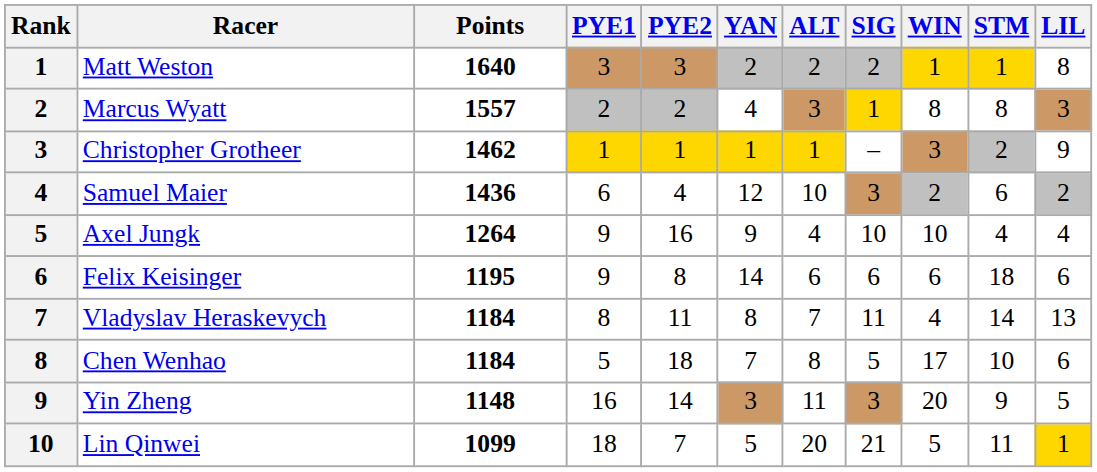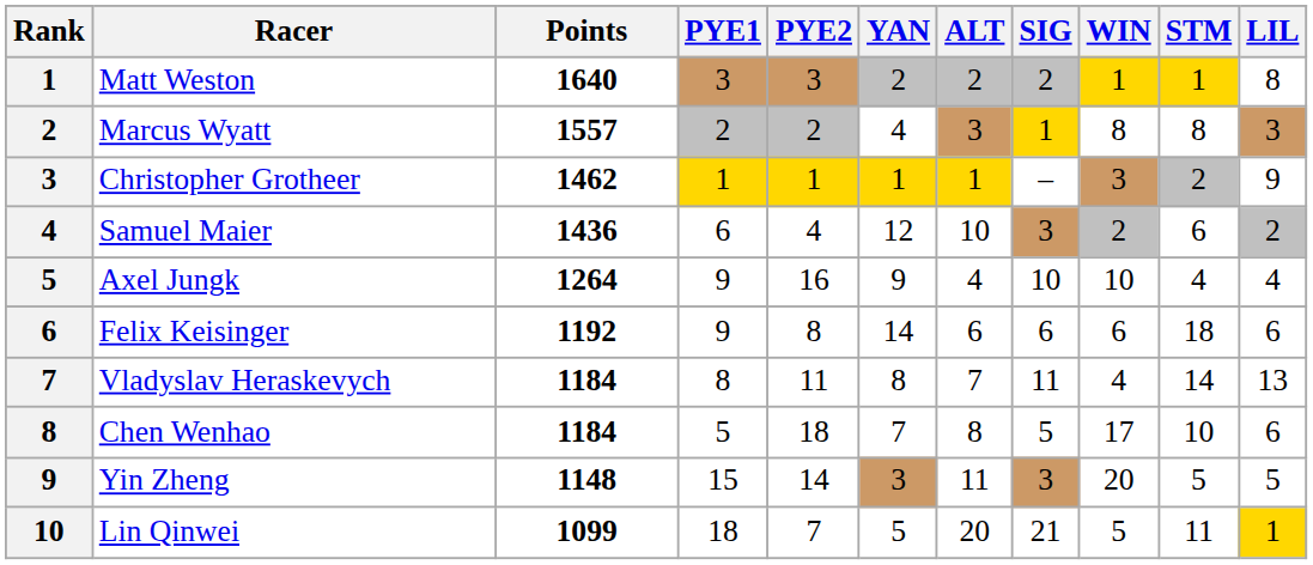 <table class="wikitable plainrowheaders" style="background:#fff; font-size:86%; line-height:16px; border:grey solid 1px; border-collapse:collapse; text-align:center">
 <tr style="background-color: #E4E4E4;">
 <th scope="col">Rank</th>
 <th scope="col" style="width:175px">Racer</th>
 <th style="width:75px">Points</th>
 <th scope="col"> <a href='#'>PYE1</a></th>
 <th scope="col"> <a href='#'>PYE2</a></th>
 <th scope="col"> <a href='#'>YAN</a></th>
 <th scope="col"> <a href='#'>ALT</a></th>
 <th scope="col"> <a href='#'>SIG</a></th>
 <th scope="col"> <a href='#'>WIN</a></th>
 <th scope="col"> <a href='#'>STM</a></th>
 <th scope="col"> <a href='#'>LIL</a></th>
 </tr>
 <tr>
 <th>1</th>
 <td style="text-align:left"> <a href='#'>Matt Weston</a></td>
 <td><strong>1640</strong></td>
 <td style="background:#c96">3</td>
 <td style="background:#c96">3</td>
 <td style="background:silver">2</td>
 <td style="background:silver">2</td>
 <td style="background:silver">2</td>
 <td style="background:gold">1</td>
 <td style="background:gold">1</td>
 <td>8</td>
 </tr>
 <tr>
 <th>2</th>
 <td style="text-align:left"> <a href='#'>Marcus Wyatt</a></td>
 <td><strong>1557</strong></td>
 <td style="background:silver">2</td>
 <td style="background:silver">2</td>
 <td>4</td>
 <td style="background:#c96">3</td>
 <td style="background:gold">1</td>
 <td>8</td>
 <td>8</td>
 <td style="background:#c96">3</td>
 </tr>
 <tr>
 <th>3</th>
 <td style="text-align:left"> <a href='#'>Christopher Grotheer</a></td>
 <td><strong>1462</strong></td>
 <td style="background:gold">1</td>
 <td style="background:gold">1</td>
 <td style="background:gold">1</td>
 <td style="background:gold">1</td>
 <td>–</td>
 <td style="background:#c96">3</td>
 <td style="background:silver">2</td>
 <td>9</td>
 </tr>
 <tr>
 <th>4</th>
 <td style="text-align:left"> <a href='#'>Samuel Maier</a></td>
 <td><strong>1436</strong></td>
 <td>6</td>
 <td>4</td>
 <td>12</td>
 <td>10</td>
 <td style="background:#c96">3</td>
 <td style="background:silver">2</td>
 <td>6</td>
 <td style="background:silver">2</td>
 </tr>
 <tr>
 <th>5</th>
 <td style="text-align:left"> <a href='#'>Axel Jungk</a></td>
 <td><strong>1264</strong></td>
 <td>9</td>
 <td>16</td>
 <td>9</td>
 <td>4</td>
 <td>10</td>
 <td>10</td>
 <td>4</td>
 <td>4</td>
 </tr>
 <tr>
 <th>6</th>
 <td style="text-align:left"> <a href='#'>Felix Keisinger</a></td>
-<td><strong>1195</strong></td>
+<td><strong>1192</strong></td>
 <td>9</td>
 <td>8</td>
 <td>14</td>
 <td>6</td>
 <td>6</td>
 <td>6</td>
 <td>18</td>
 <td>6</td>
 </tr>
 <tr>
 <th>7</th>
 <td style="text-align:left"> <a href='#'>Vladyslav Heraskevych</a></td>
 <td><strong>1184</strong></td>
 <td>8</td>
 <td>11</td>
 <td>8</td>
 <td>7</td>
 <td>11</td>
 <td>4</td>
 <td>14</td>
 <td>13</td>
 </tr>
 <tr>
 <th>8</th>
 <td style="text-align:left"> <a href='#'>Chen Wenhao</a></td>
 <td><strong>1184</strong></td>
 <td>5</td>
 <td>18</td>
 <td>7</td>
 <td>8</td>
 <td>5</td>
 <td>17</td>
 <td>10</td>
 <td>6</td>
 </tr>
 <tr>
 <th>9</th>
 <td style="text-align:left"> <a href='#'>Yin Zheng</a></td>
 <td><strong>1148</strong></td>
-<td>16</td>
+<td>15</td>
 <td>14</td>
 <td style="background:#c96">3</td>
 <td>11</td>
 <td style="background:#c96">3</td>
 <td>20</td>
-<td>9</td>
+<td>5</td>
 <td>5</td>
 </tr>
 <tr>
 <th>10</th>
 <td style="text-align:left"> <a href='#'>Lin Qinwei</a></td>
 <td><strong>1099</strong></td>
 <td>18</td>
 <td>7</td>
 <td>5</td>
 <td>20</td>
 <td>21</td>
 <td>5</td>
 <td>11</td>
 <td style="background:gold">1 </td>
 </tr>
 </table>
